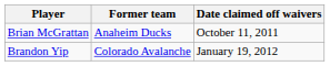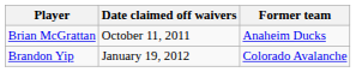 <table class="wikitable">
 <tr>
 <th>Player</th>
+<th>Date claimed off waivers</th>
 <th>Former team</th>
-<th>Date claimed off waivers</th>
 </tr>
 <tr>
 <td><a href='#'>Brian McGrattan</a></td>
+<td>October 11, 2011</td>
 <td><a href='#'>Anaheim Ducks</a></td>
-<td>October 11, 2011</td>
 </tr>
 <tr>
 <td><a href='#'>Brandon Yip</a></td>
+<td>January 19, 2012</td>
 <td><a href='#'>Colorado Avalanche</a></td>
-<td>January 19, 2012</td>
 </tr>
 </table>
